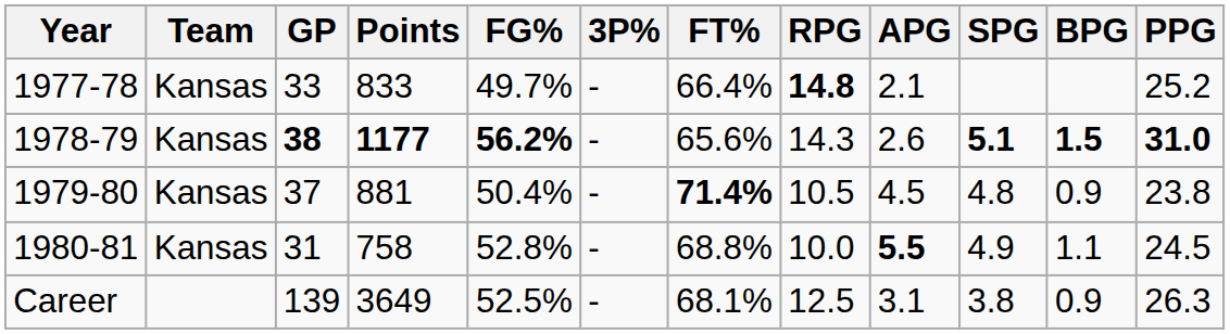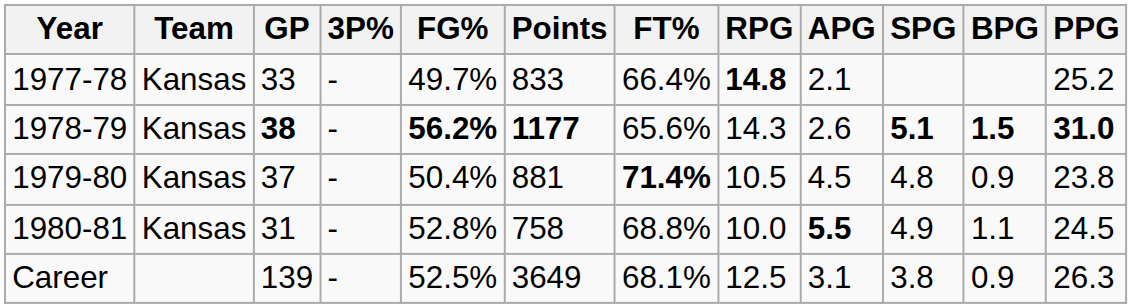 <table class="wikitable">
 <tr>
 <th>Year</th>
 <th>Team</th>
 <th>GP</th>
+<th>3P%</th>
+<th>FG%</th>
 <th>Points</th>
-<th>FG%</th>
-<th>3P%</th>
 <th>FT%</th>
 <th>RPG</th>
 <th>APG</th>
 <th>SPG</th>
 <th>BPG</th>
 <th>PPG</th>
 </tr>
 <tr>
 <td>1977-78</td>
 <td>Kansas</td>
 <td>33</td>
+<td>-</td>
+<td>49.7%</td>
 <td>833</td>
-<td>49.7%</td>
-<td>-</td>
 <td>66.4%</td>
 <td><strong>14.8</strong></td>
 <td>2.1</td>
 <td></td>
 <td></td>
 <td>25.2</td>
 </tr>
 <tr>
 <td>1978-79</td>
 <td>Kansas</td>
 <td><strong>38</strong></td>
+<td>-</td>
+<td><strong>56.2%</strong></td>
 <td><strong>1177</strong></td>
-<td><strong>56.2%</strong></td>
-<td>-</td>
 <td>65.6%</td>
 <td>14.3</td>
 <td>2.6</td>
 <td><strong>5.1</strong></td>
 <td><strong>1.5</strong></td>
 <td><strong>31.0</strong></td>
 </tr>
 <tr>
 <td>1979-80</td>
 <td>Kansas</td>
 <td>37</td>
+<td>-</td>
+<td>50.4%</td>
 <td>881</td>
-<td>50.4%</td>
-<td>-</td>
 <td><strong>71.4%</strong></td>
 <td>10.5</td>
 <td>4.5</td>
 <td>4.8</td>
 <td>0.9</td>
 <td>23.8</td>
 </tr>
 <tr>
 <td>1980-81</td>
 <td>Kansas</td>
 <td>31</td>
+<td>-</td>
+<td>52.8%</td>
 <td>758</td>
-<td>52.8%</td>
-<td>-</td>
 <td>68.8%</td>
 <td>10.0</td>
 <td><strong>5.5</strong></td>
 <td>4.9</td>
 <td>1.1</td>
 <td>24.5</td>
 </tr>
 <tr>
 <td>Career</td>
 <td></td>
 <td>139</td>
+<td>-</td>
+<td>52.5%</td>
 <td>3649</td>
-<td>52.5%</td>
-<td>-</td>
 <td>68.1%</td>
 <td>12.5</td>
 <td>3.1</td>
 <td>3.8</td>
 <td>0.9</td>
 <td>26.3</td>
 </tr>
 </table>
